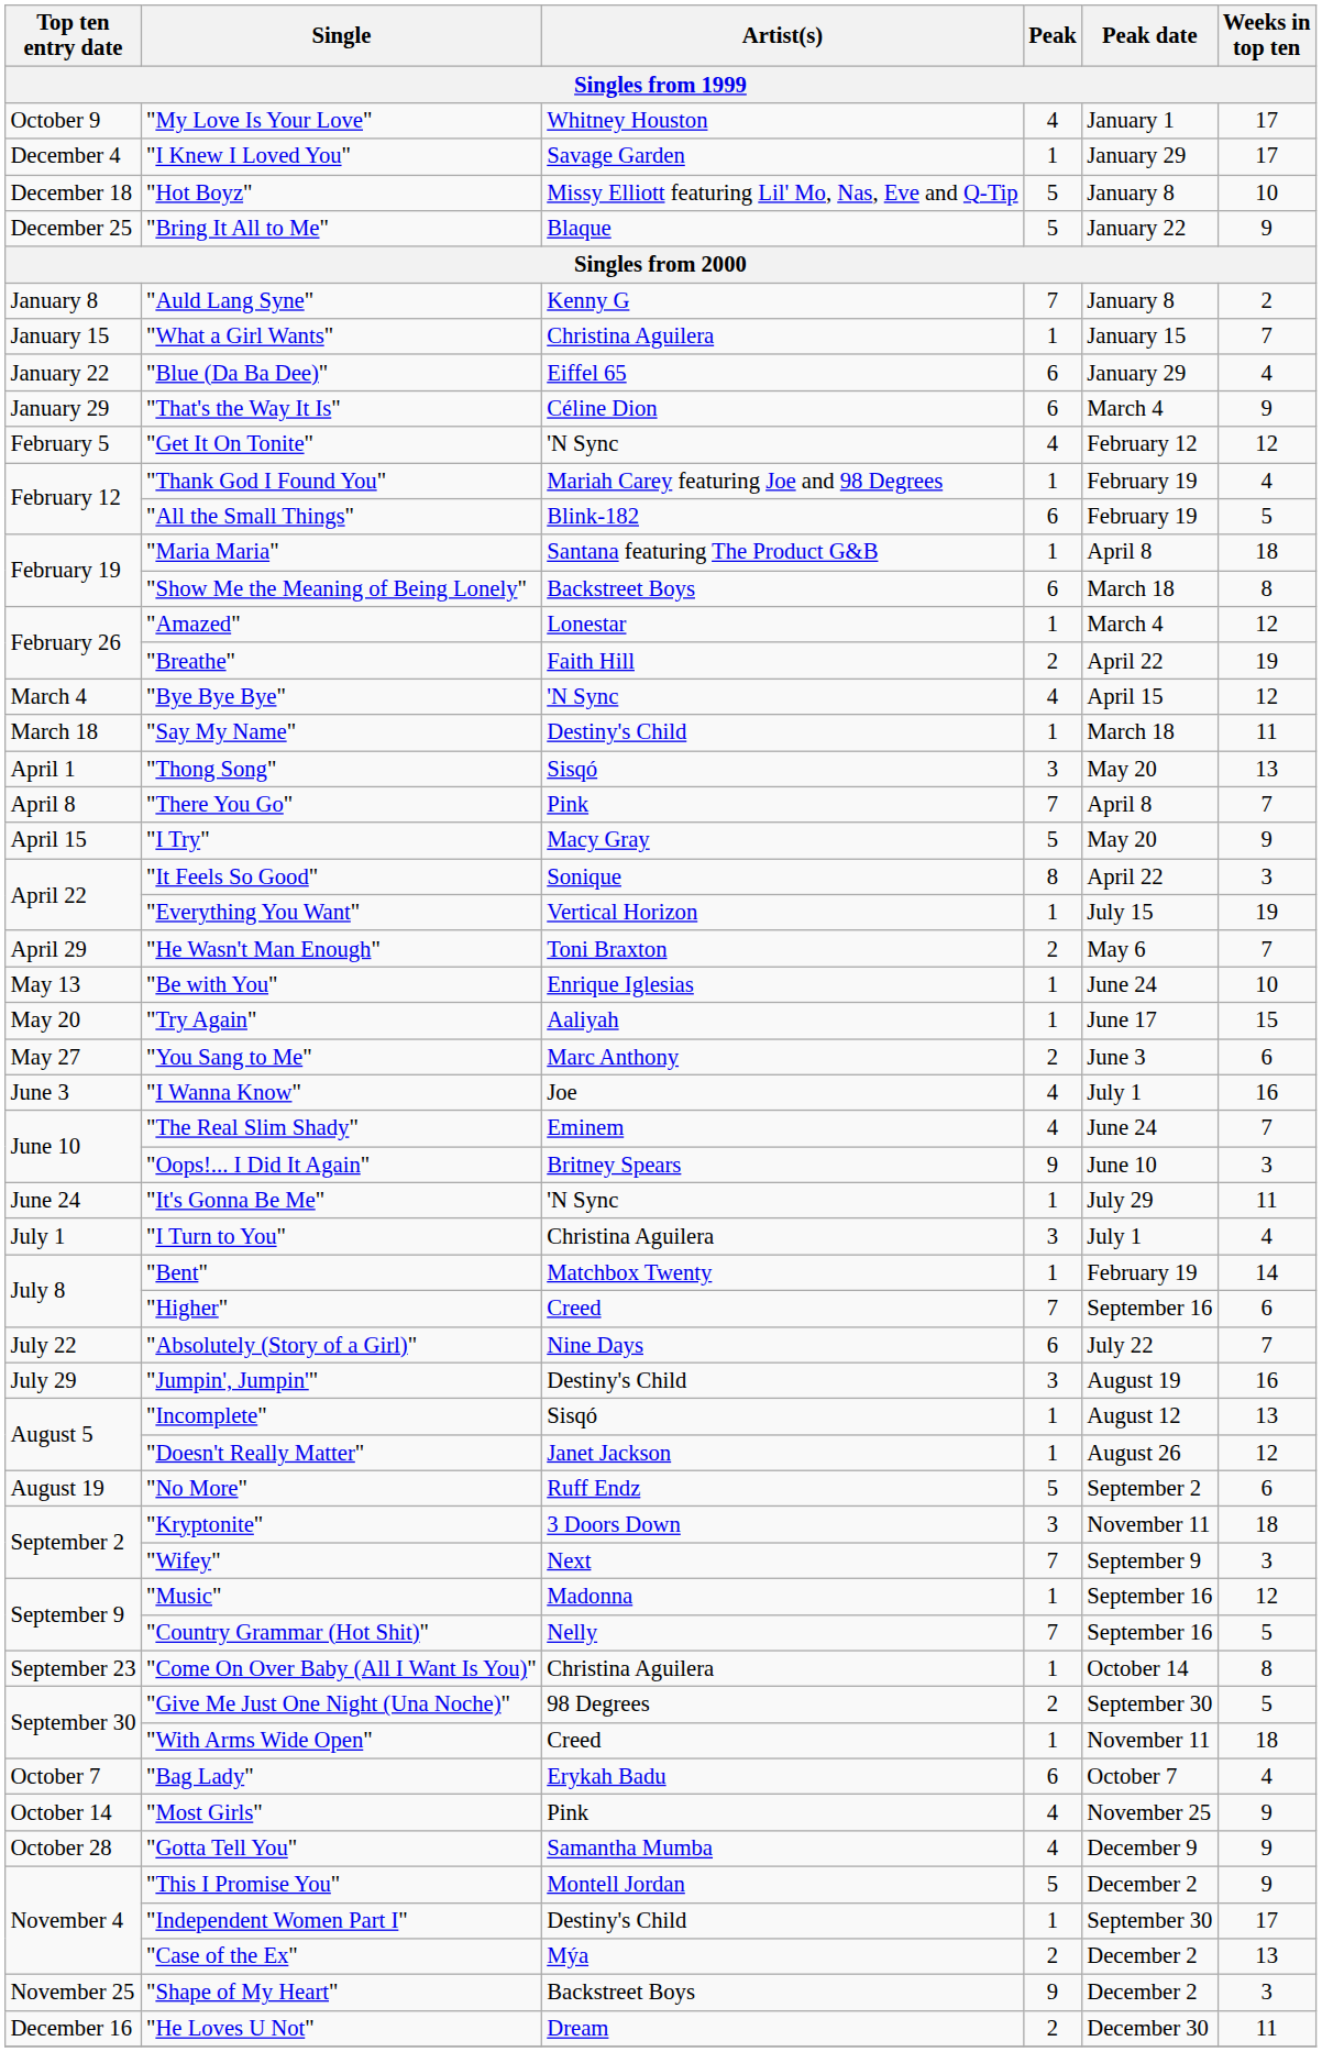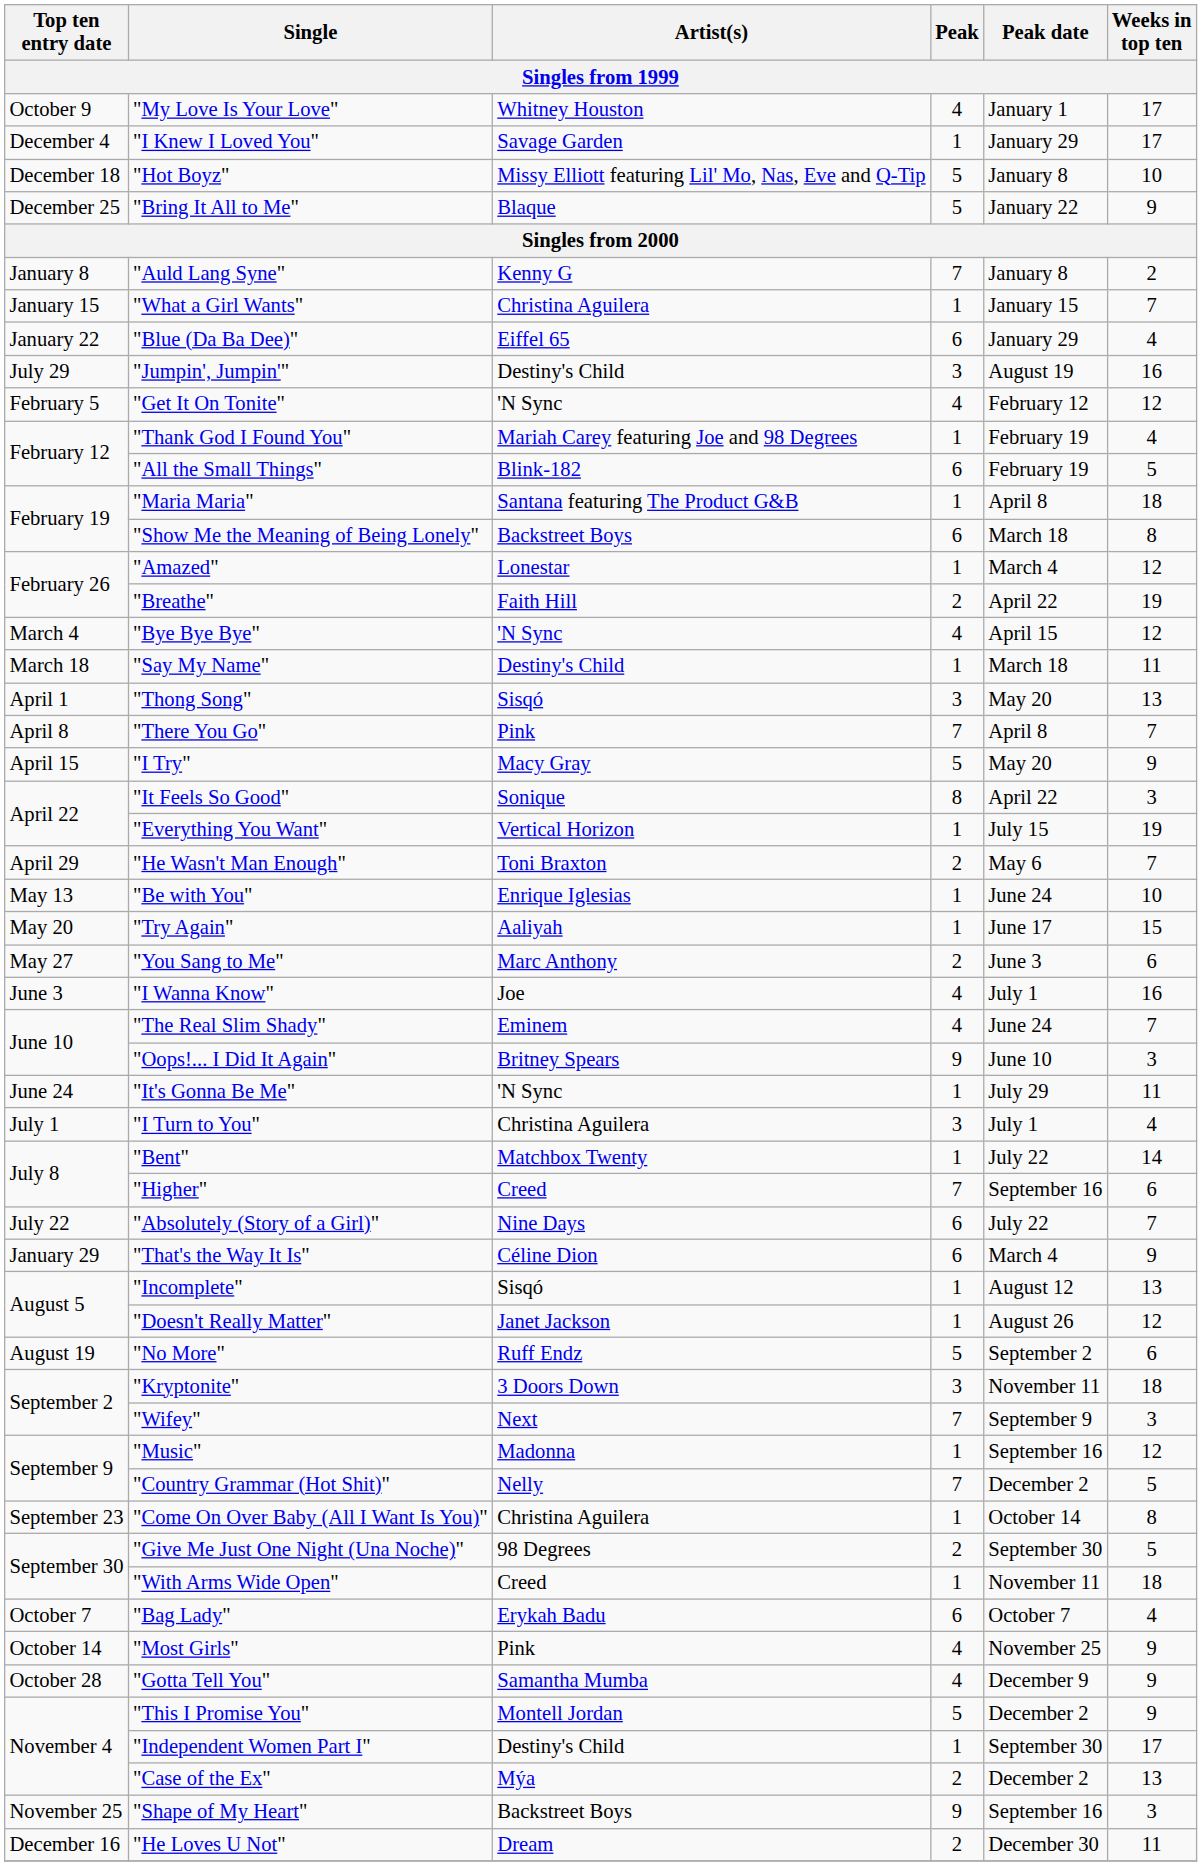 <table class="wikitable sortable">
 <tr>
 <th>Top ten<br>entry date</th>
 <th>Single</th>
 <th>Artist(s)</th>
 <th>Peak</th>
 <th>Peak date</th>
 <th data-sort-type="number">Weeks in<br>top ten</th>
 </tr>
 <tr>
 <th colspan=6><a href='#'>Singles from 1999</a></th>
 </tr>
 <tr>
 <td>October 9</td>
 <td>"<a href='#'>My Love Is Your Love</a>"</td>
 <td><a href='#'>Whitney Houston</a></td>
 <td align=center>4</td>
 <td>January 1</td>
 <td align=center>17</td>
 </tr>
 <tr>
 <td>December 4</td>
 <td>"<a href='#'>I Knew I Loved You</a>"</td>
 <td><a href='#'>Savage Garden</a></td>
 <td align=center>1</td>
 <td>January 29</td>
 <td align=center>17</td>
 </tr>
 <tr>
 <td>December 18</td>
 <td>"<a href='#'>Hot Boyz</a>"</td>
 <td><a href='#'>Missy Elliott</a> featuring <a href='#'>Lil' Mo</a>, <a href='#'>Nas</a>, <a href='#'>Eve</a> and <a href='#'>Q-Tip</a></td>
 <td align=center>5</td>
 <td>January 8</td>
 <td align=center>10</td>
 </tr>
 <tr>
 <td>December 25</td>
 <td>"<a href='#'>Bring It All to Me</a>"</td>
 <td><a href='#'>Blaque</a></td>
 <td align=center>5</td>
 <td>January 22</td>
 <td align=center>9</td>
 </tr>
 <tr>
 <th colspan=6>Singles from 2000</th>
 </tr>
 <tr>
 <td>January 8</td>
 <td>"<a href='#'>Auld Lang Syne</a>"</td>
 <td><a href='#'>Kenny G</a></td>
 <td align=center>7</td>
 <td>January 8</td>
 <td align=center>2</td>
 </tr>
 <tr>
 <td>January 15</td>
 <td>"<a href='#'>What a Girl Wants</a>"</td>
 <td><a href='#'>Christina Aguilera</a></td>
 <td align=center>1</td>
 <td>January 15</td>
 <td align=center>7</td>
 </tr>
 <tr>
 <td>January 22</td>
 <td>"<a href='#'>Blue (Da Ba Dee)</a>"</td>
 <td><a href='#'>Eiffel 65</a></td>
 <td align=center>6</td>
 <td>January 29</td>
 <td align=center>4</td>
 </tr>
 <tr>
-<td>January 29</td>
-<td>"<a href='#'>That's the Way It Is</a>"</td>
-<td><a href='#'>Céline Dion</a></td>
-<td align=center>6</td>
-<td>March 4</td>
-<td align=center>9</td>
+<td>July 29</td>
+<td>"<a href='#'>Jumpin', Jumpin'</a>"</td>
+<td>Destiny's Child</td>
+<td align=center>3</td>
+<td>August 19</td>
+<td align=center>16</td>
 </tr>
 <tr>
 <td>February 5</td>
 <td>"<a href='#'>Get It On Tonite</a>"</td>
 <td>'N Sync</td>
 <td align=center>4</td>
 <td>February 12</td>
 <td align=center>12</td>
 </tr>
 <tr>
 <td rowspan="2">February 12</td>
 <td>"<a href='#'>Thank God I Found You</a>"</td>
 <td><a href='#'>Mariah Carey</a> featuring <a href='#'>Joe</a> and <a href='#'>98 Degrees</a></td>
 <td align=center>1</td>
 <td>February 19</td>
 <td align=center>4</td>
 </tr>
 <tr>
 <td>"<a href='#'>All the Small Things</a>"</td>
 <td><a href='#'>Blink-182</a></td>
 <td align=center>6</td>
 <td>February 19</td>
 <td align=center>5</td>
 </tr>
 <tr>
 <td rowspan="2">February 19</td>
 <td>"<a href='#'>Maria Maria</a>"</td>
 <td><a href='#'>Santana</a> featuring <a href='#'>The Product G&B</a></td>
 <td align=center>1</td>
 <td>April 8</td>
 <td align=center>18</td>
 </tr>
 <tr>
 <td>"<a href='#'>Show Me the Meaning of Being Lonely</a>"</td>
 <td><a href='#'>Backstreet Boys</a></td>
 <td align=center>6</td>
 <td>March 18</td>
 <td align=center>8</td>
 </tr>
 <tr>
 <td rowspan="2">February 26</td>
 <td>"<a href='#'>Amazed</a>"</td>
 <td><a href='#'>Lonestar</a></td>
 <td align=center>1</td>
 <td>March 4</td>
 <td align=center>12</td>
 </tr>
 <tr>
 <td>"<a href='#'>Breathe</a>"</td>
 <td><a href='#'>Faith Hill</a></td>
 <td align=center>2</td>
 <td>April 22</td>
 <td align=center>19</td>
 </tr>
 <tr>
 <td>March 4</td>
 <td>"<a href='#'>Bye Bye Bye</a>"</td>
 <td><a href='#'>'N Sync</a></td>
 <td align=center>4</td>
 <td>April 15</td>
 <td align=center>12</td>
 </tr>
 <tr>
 <td>March 18</td>
 <td>"<a href='#'>Say My Name</a>"</td>
 <td><a href='#'>Destiny's Child</a></td>
 <td align=center>1</td>
 <td>March 18</td>
 <td align=center>11</td>
 </tr>
 <tr>
 <td>April 1</td>
 <td>"<a href='#'>Thong Song</a>"</td>
 <td><a href='#'>Sisqó</a></td>
 <td align=center>3</td>
 <td>May 20</td>
 <td align=center>13</td>
 </tr>
 <tr>
 <td>April 8</td>
 <td>"<a href='#'>There You Go</a>"</td>
 <td><a href='#'>Pink</a></td>
 <td align=center>7</td>
 <td>April 8</td>
 <td align=center>7</td>
 </tr>
 <tr>
 <td>April 15</td>
 <td>"<a href='#'>I Try</a>"</td>
 <td><a href='#'>Macy Gray</a></td>
 <td align=center>5</td>
 <td>May 20</td>
 <td align=center>9</td>
 </tr>
 <tr>
 <td rowspan="2">April 22</td>
 <td>"<a href='#'>It Feels So Good</a>"</td>
 <td><a href='#'>Sonique</a></td>
 <td align=center>8</td>
 <td>April 22</td>
 <td align=center>3</td>
 </tr>
 <tr>
 <td>"<a href='#'>Everything You Want</a>"</td>
 <td><a href='#'>Vertical Horizon</a></td>
 <td align=center>1</td>
 <td>July 15</td>
 <td align=center>19</td>
 </tr>
 <tr>
 <td>April 29</td>
 <td>"<a href='#'>He Wasn't Man Enough</a>"</td>
 <td><a href='#'>Toni Braxton</a></td>
 <td align=center>2</td>
 <td>May 6</td>
 <td align=center>7</td>
 </tr>
 <tr>
 <td>May 13</td>
 <td>"<a href='#'>Be with You</a>"</td>
 <td><a href='#'>Enrique Iglesias</a></td>
 <td align=center>1</td>
 <td>June 24</td>
 <td align=center>10</td>
 </tr>
 <tr>
 <td>May 20</td>
 <td>"<a href='#'>Try Again</a>"</td>
 <td><a href='#'>Aaliyah</a></td>
 <td align=center>1</td>
 <td>June 17</td>
 <td align=center>15</td>
 </tr>
 <tr>
 <td>May 27</td>
 <td>"<a href='#'>You Sang to Me</a>"</td>
 <td><a href='#'>Marc Anthony</a></td>
 <td align=center>2</td>
 <td>June 3</td>
 <td align=center>6</td>
 </tr>
 <tr>
 <td>June 3</td>
 <td>"<a href='#'>I Wanna Know</a>"</td>
 <td>Joe</td>
 <td align=center>4</td>
 <td>July 1</td>
 <td align=center>16</td>
 </tr>
 <tr>
 <td rowspan="2">June 10</td>
 <td>"<a href='#'>The Real Slim Shady</a>"</td>
 <td><a href='#'>Eminem</a></td>
 <td align=center>4</td>
 <td>June 24</td>
 <td align=center>7</td>
 </tr>
 <tr>
 <td>"<a href='#'>Oops!... I Did It Again</a>"</td>
 <td><a href='#'>Britney Spears</a></td>
 <td align=center>9</td>
 <td>June 10</td>
 <td align=center>3</td>
 </tr>
 <tr>
 <td>June 24</td>
 <td>"<a href='#'>It's Gonna Be Me</a>"</td>
 <td>'N Sync</td>
 <td align=center>1</td>
 <td>July 29</td>
 <td align=center>11</td>
 </tr>
 <tr>
 <td>July 1</td>
 <td>"<a href='#'>I Turn to You</a>"</td>
 <td>Christina Aguilera</td>
 <td align=center>3</td>
 <td>July 1</td>
 <td align=center>4</td>
 </tr>
 <tr>
 <td rowspan="2">July 8</td>
 <td>"<a href='#'>Bent</a>"</td>
 <td><a href='#'>Matchbox Twenty</a></td>
 <td align=center>1</td>
-<td>February 19</td>
+<td>July 22</td>
 <td align=center>14</td>
 </tr>
 <tr>
 <td>"<a href='#'>Higher</a>"</td>
 <td><a href='#'>Creed</a></td>
 <td align=center>7</td>
 <td>September 16</td>
 <td align=center>6</td>
 </tr>
 <tr>
 <td>July 22</td>
 <td>"<a href='#'>Absolutely (Story of a Girl)</a>"</td>
 <td><a href='#'>Nine Days</a></td>
 <td align=center>6</td>
 <td>July 22</td>
 <td align=center>7</td>
 </tr>
 <tr>
-<td>July 29</td>
-<td>"<a href='#'>Jumpin', Jumpin'</a>"</td>
-<td>Destiny's Child</td>
-<td align=center>3</td>
-<td>August 19</td>
-<td align=center>16</td>
+<td>January 29</td>
+<td>"<a href='#'>That's the Way It Is</a>"</td>
+<td><a href='#'>Céline Dion</a></td>
+<td align=center>6</td>
+<td>March 4</td>
+<td align=center>9</td>
 </tr>
 <tr>
 <td rowspan="2">August 5</td>
 <td>"<a href='#'>Incomplete</a>"</td>
 <td>Sisqó</td>
 <td align=center>1</td>
 <td>August 12</td>
 <td align=center>13</td>
 </tr>
 <tr>
 <td>"<a href='#'>Doesn't Really Matter</a>"</td>
 <td><a href='#'>Janet Jackson</a></td>
 <td align=center>1</td>
 <td>August 26</td>
 <td align=center>12</td>
 </tr>
 <tr>
 <td>August 19</td>
 <td>"<a href='#'>No More</a>"</td>
 <td><a href='#'>Ruff Endz</a></td>
 <td align=center>5</td>
 <td>September 2</td>
 <td align=center>6</td>
 </tr>
 <tr>
 <td rowspan="2">September 2</td>
 <td>"<a href='#'>Kryptonite</a>"</td>
 <td><a href='#'>3 Doors Down</a></td>
 <td align=center>3</td>
 <td>November 11</td>
 <td align=center>18</td>
 </tr>
 <tr>
 <td>"<a href='#'>Wifey</a>"</td>
 <td><a href='#'>Next</a></td>
 <td align=center>7</td>
 <td>September 9</td>
 <td align=center>3</td>
 </tr>
 <tr>
 <td rowspan="2">September 9</td>
 <td>"<a href='#'>Music</a>"</td>
 <td><a href='#'>Madonna</a></td>
 <td align=center>1</td>
 <td>September 16</td>
 <td align=center>12</td>
 </tr>
 <tr>
 <td>"<a href='#'>Country Grammar (Hot Shit)</a>"</td>
 <td><a href='#'>Nelly</a></td>
 <td align=center>7</td>
-<td>September 16</td>
+<td>December 2</td>
 <td align=center>5</td>
 </tr>
 <tr>
 <td>September 23</td>
 <td>"<a href='#'>Come On Over Baby (All I Want Is You)</a>"</td>
 <td>Christina Aguilera</td>
 <td align=center>1</td>
 <td>October 14</td>
 <td align=center>8</td>
 </tr>
 <tr>
 <td rowspan="2">September 30</td>
 <td>"<a href='#'>Give Me Just One Night (Una Noche)</a>"</td>
 <td>98 Degrees</td>
 <td align=center>2</td>
 <td>September 30</td>
 <td align=center>5</td>
 </tr>
 <tr>
 <td>"<a href='#'>With Arms Wide Open</a>"</td>
 <td>Creed</td>
 <td align=center>1</td>
 <td>November 11</td>
 <td align=center>18</td>
 </tr>
 <tr>
 <td>October 7</td>
 <td>"<a href='#'>Bag Lady</a>"</td>
 <td><a href='#'>Erykah Badu</a></td>
 <td align=center>6</td>
 <td>October 7</td>
 <td align=center>4</td>
 </tr>
 <tr>
 <td>October 14</td>
 <td>"<a href='#'>Most Girls</a>"</td>
 <td>Pink</td>
 <td align=center>4</td>
 <td>November 25</td>
 <td align=center>9</td>
 </tr>
 <tr>
 <td>October 28</td>
 <td>"<a href='#'>Gotta Tell You</a>"</td>
 <td><a href='#'>Samantha Mumba</a></td>
 <td align=center>4</td>
 <td>December 9</td>
 <td align=center>9</td>
 </tr>
 <tr>
 <td rowspan="3">November 4</td>
 <td>"<a href='#'>This I Promise You</a>"</td>
 <td><a href='#'>Montell Jordan</a></td>
 <td align=center>5</td>
 <td>December 2</td>
 <td align=center>9</td>
 </tr>
 <tr>
 <td>"<a href='#'>Independent Women Part I</a>"</td>
 <td>Destiny's Child</td>
 <td align=center>1</td>
 <td>September 30</td>
 <td align=center>17</td>
 </tr>
 <tr>
 <td>"<a href='#'>Case of the Ex</a>"</td>
 <td><a href='#'>Mýa</a></td>
 <td align=center>2</td>
 <td>December 2</td>
 <td align=center>13</td>
 </tr>
 <tr>
 <td>November 25</td>
 <td>"<a href='#'>Shape of My Heart</a>"</td>
 <td>Backstreet Boys</td>
 <td align=center>9</td>
-<td>December 2</td>
+<td>September 16</td>
 <td align=center>3</td>
 </tr>
 <tr>
 <td>December 16</td>
 <td>"<a href='#'>He Loves U Not</a>"</td>
 <td><a href='#'>Dream</a></td>
 <td align=center>2</td>
 <td>December 30</td>
 <td align=center>11</td>
 </tr>
 <tr>
 </tr>
 </table>
